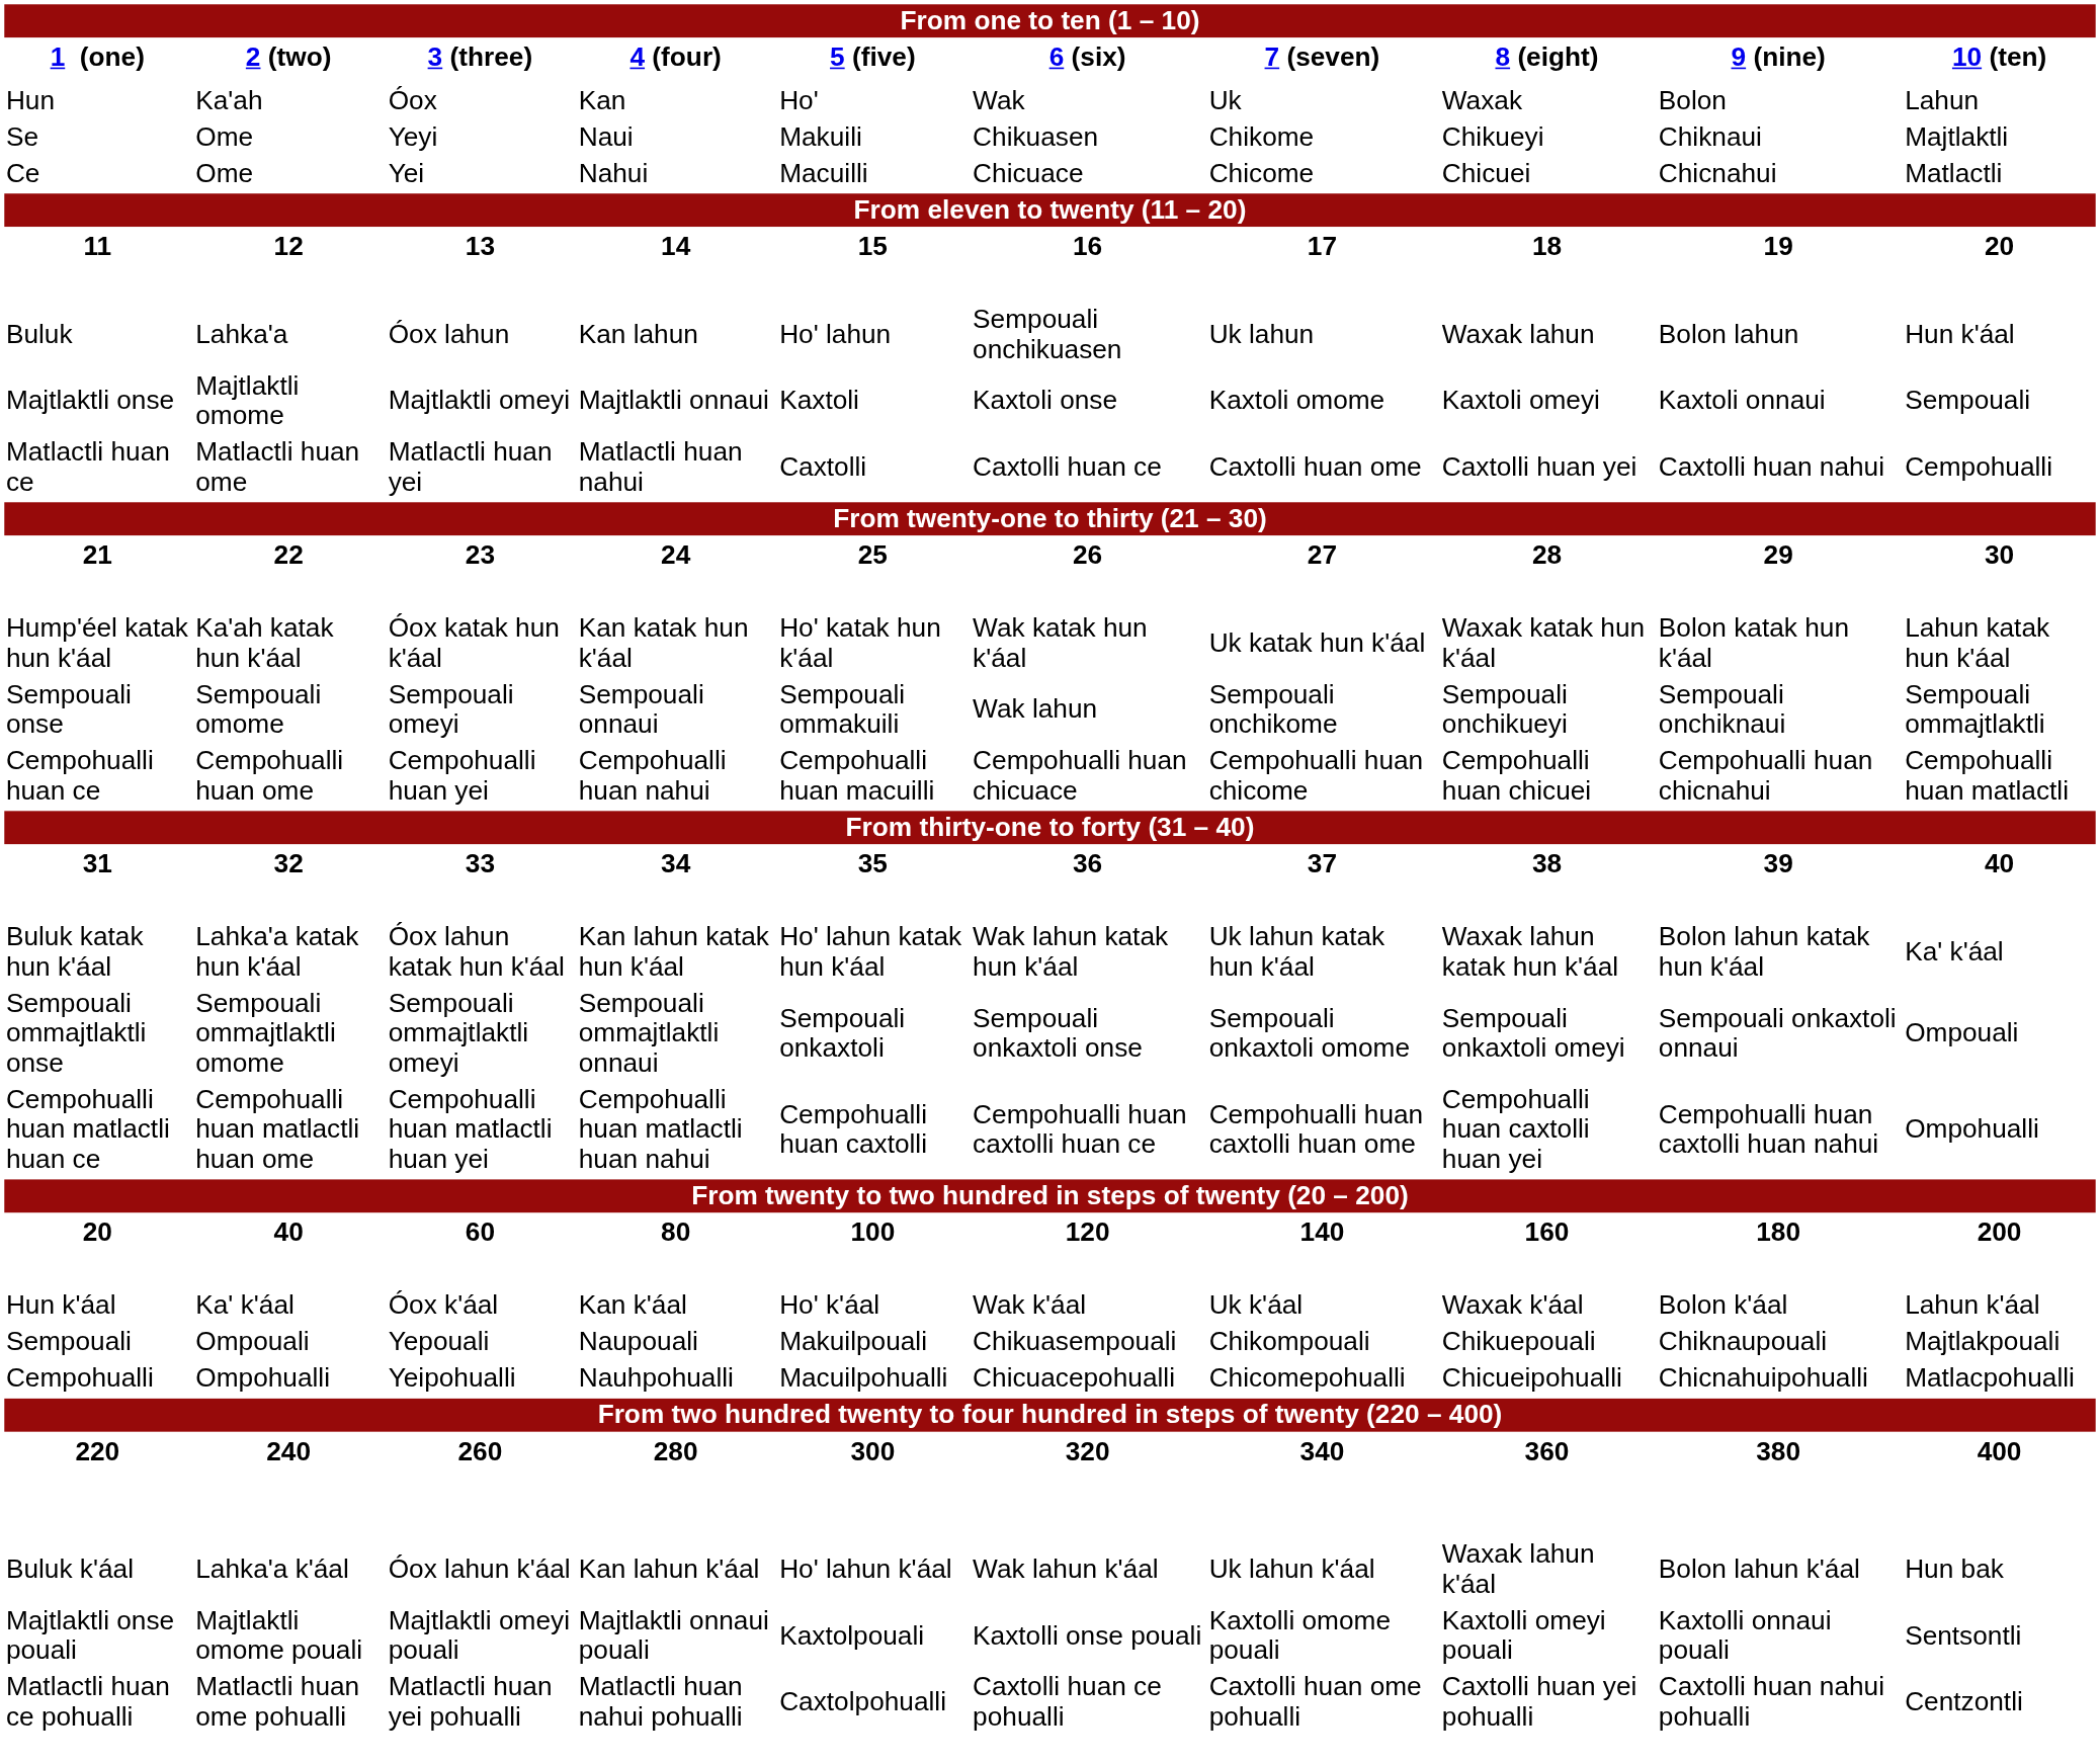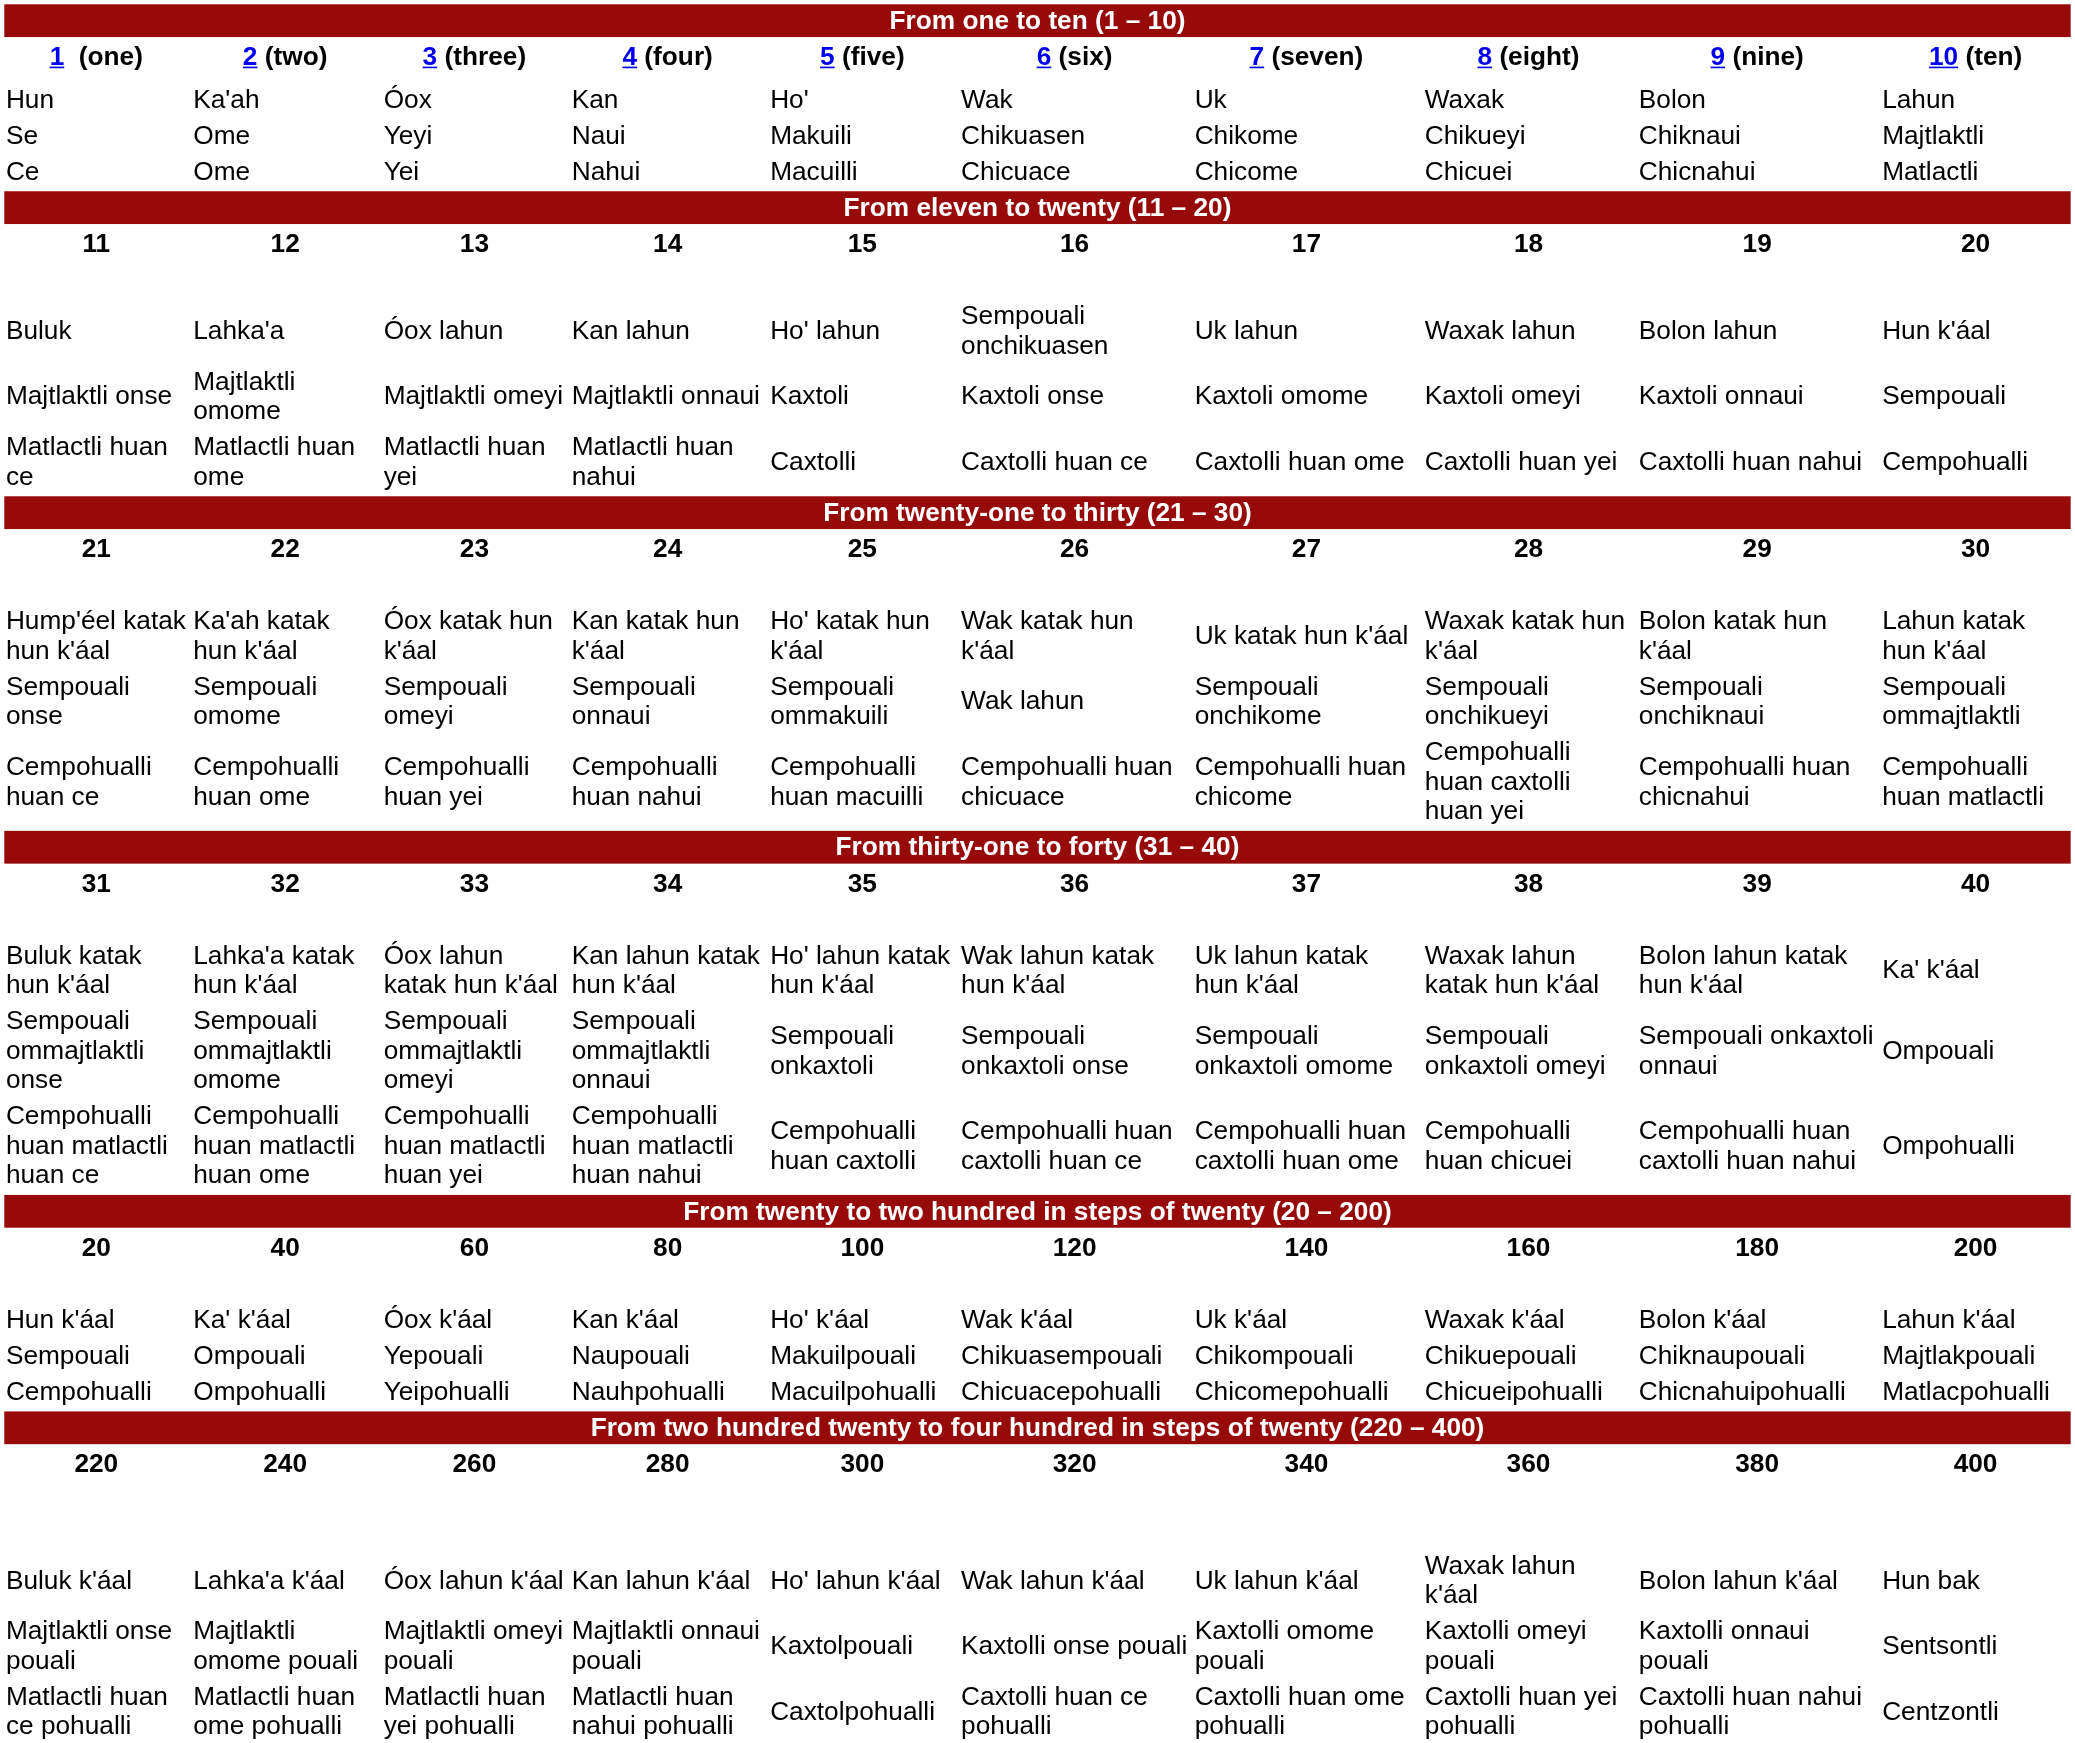 <table>
 <tr>
 <th colspan="10" style="color:white; background-color:#970a0a;">From one to ten (1 – 10)</th>
 </tr>
 <tr>
 <th><a href='#'>1</a>  (one)</th>
 <th><a href='#'>2</a> (two)</th>
 <th><a href='#'>3</a> (three)</th>
 <th><a href='#'>4</a> (four)</th>
 <th><a href='#'>5</a> (five)</th>
 <th><a href='#'>6</a> (six)</th>
 <th><a href='#'>7</a> (seven)</th>
 <th><a href='#'>8</a> (eight)</th>
 <th><a href='#'>9</a> (nine)</th>
 <th><a href='#'>10</a> (ten)</th>
 </tr>
 <tr>
 <td></td>
 <td></td>
 <td></td>
 <td></td>
 <td></td>
 <td></td>
 <td></td>
 <td></td>
 <td></td>
 <td></td>
 </tr>
 <tr>
 <td>Hun</td>
 <td>Ka'ah</td>
 <td>Óox</td>
 <td>Kan</td>
 <td>Ho'</td>
 <td>Wak</td>
 <td>Uk</td>
 <td>Waxak</td>
 <td>Bolon</td>
 <td>Lahun</td>
 </tr>
 <tr>
 <td>Se</td>
 <td>Ome</td>
 <td>Yeyi</td>
 <td>Naui</td>
 <td>Makuili</td>
 <td>Chikuasen</td>
 <td>Chikome</td>
 <td>Chikueyi</td>
 <td>Chiknaui</td>
 <td>Majtlaktli</td>
 </tr>
 <tr>
 <td>Ce</td>
 <td>Ome</td>
 <td>Yei</td>
 <td>Nahui</td>
 <td>Macuilli</td>
 <td>Chicuace</td>
 <td>Chicome</td>
 <td>Chicuei</td>
 <td>Chicnahui</td>
 <td>Matlactli</td>
 </tr>
 <tr>
 <th colspan="10" style="color:white; background-color:#970a0a;">From eleven to twenty (11 – 20)</th>
 </tr>
 <tr>
 <th>11</th>
 <th>12</th>
 <th>13</th>
 <th>14</th>
 <th>15</th>
 <th>16</th>
 <th>17</th>
 <th>18</th>
 <th>19</th>
 <th>20</th>
 </tr>
 <tr>
 <td></td>
 <td></td>
 <td></td>
 <td></td>
 <td></td>
 <td></td>
 <td></td>
 <td></td>
 <td></td>
 <td><br></td>
 </tr>
 <tr>
 <td>Buluk</td>
 <td>Lahka'a</td>
 <td>Óox lahun</td>
 <td>Kan lahun</td>
 <td>Ho' lahun</td>
 <td>Sempouali onchikuasen</td>
 <td>Uk lahun</td>
 <td>Waxak lahun</td>
 <td>Bolon lahun</td>
 <td>Hun k'áal</td>
 </tr>
 <tr>
 <td>Majtlaktli onse</td>
 <td>Majtlaktli omome</td>
 <td>Majtlaktli omeyi</td>
 <td>Majtlaktli onnaui</td>
 <td>Kaxtoli</td>
 <td>Kaxtoli onse</td>
 <td>Kaxtoli omome</td>
 <td>Kaxtoli omeyi</td>
 <td>Kaxtoli onnaui</td>
 <td>Sempouali</td>
 </tr>
 <tr>
 <td>Matlactli huan ce</td>
 <td>Matlactli huan ome</td>
 <td>Matlactli huan yei</td>
 <td>Matlactli huan nahui</td>
 <td>Caxtolli</td>
 <td>Caxtolli huan ce</td>
 <td>Caxtolli huan ome</td>
 <td>Caxtolli huan yei</td>
 <td>Caxtolli huan nahui</td>
 <td>Cempohualli</td>
 </tr>
 <tr>
 <th colspan="10" style="color:white; background-color:#970a0a;">From twenty-one to thirty (21 – 30)</th>
 </tr>
 <tr>
 <th>21</th>
 <th>22</th>
 <th>23</th>
 <th>24</th>
 <th>25</th>
 <th>26</th>
 <th>27</th>
 <th>28</th>
 <th>29</th>
 <th>30</th>
 </tr>
 <tr>
 <td><br></td>
 <td><br></td>
 <td><br></td>
 <td><br></td>
 <td><br></td>
 <td><br></td>
 <td><br></td>
 <td><br></td>
 <td><br></td>
 <td><br></td>
 </tr>
 <tr>
 <td>Hump'éel katak hun k'áal</td>
 <td>Ka'ah katak hun k'áal</td>
 <td>Óox katak hun k'áal</td>
 <td>Kan katak hun k'áal</td>
 <td>Ho' katak hun k'áal</td>
 <td>Wak katak hun k'áal</td>
 <td>Uk katak hun k'áal</td>
 <td>Waxak katak hun k'áal</td>
 <td>Bolon katak hun k'áal</td>
 <td>Lahun katak hun k'áal</td>
 </tr>
 <tr>
 <td>Sempouali onse</td>
 <td>Sempouali omome</td>
 <td>Sempouali omeyi</td>
 <td>Sempouali onnaui</td>
 <td>Sempouali ommakuili</td>
 <td>Wak lahun</td>
 <td>Sempouali onchikome</td>
 <td>Sempouali onchikueyi</td>
 <td>Sempouali onchiknaui</td>
 <td>Sempouali ommajtlaktli</td>
 </tr>
 <tr>
 <td>Cempohualli huan ce</td>
 <td>Cempohualli huan ome</td>
 <td>Cempohualli huan yei</td>
 <td>Cempohualli huan nahui</td>
 <td>Cempohualli huan macuilli</td>
 <td>Cempohualli huan chicuace</td>
 <td>Cempohualli huan chicome</td>
-<td>Cempohualli huan chicuei</td>
+<td>Cempohualli huan caxtolli huan yei</td>
 <td>Cempohualli huan chicnahui</td>
 <td>Cempohualli huan matlactli</td>
 </tr>
 <tr>
 <th colspan="10" style="color:white; background-color:#970a0a;">From thirty-one to forty (31 – 40)</th>
 </tr>
 <tr>
 <th>31</th>
 <th>32</th>
 <th>33</th>
 <th>34</th>
 <th>35</th>
 <th>36</th>
 <th>37</th>
 <th>38</th>
 <th>39</th>
 <th>40</th>
 </tr>
 <tr>
 <td><br></td>
 <td><br></td>
 <td><br></td>
 <td><br></td>
 <td><br></td>
 <td><br></td>
 <td><br></td>
 <td><br></td>
 <td><br></td>
 <td><br></td>
 </tr>
 <tr>
 <td>Buluk katak hun k'áal</td>
 <td>Lahka'a katak hun k'áal</td>
 <td>Óox lahun katak hun k'áal</td>
 <td>Kan lahun katak hun k'áal</td>
 <td>Ho' lahun katak hun k'áal</td>
 <td>Wak lahun katak hun k'áal</td>
 <td>Uk lahun katak hun k'áal</td>
 <td>Waxak lahun katak hun k'áal</td>
 <td>Bolon lahun katak hun k'áal</td>
 <td>Ka' k'áal</td>
 </tr>
 <tr>
 <td>Sempouali ommajtlaktli onse</td>
 <td>Sempouali ommajtlaktli omome</td>
 <td>Sempouali ommajtlaktli omeyi</td>
 <td>Sempouali ommajtlaktli onnaui</td>
 <td>Sempouali onkaxtoli</td>
 <td>Sempouali onkaxtoli onse</td>
 <td>Sempouali onkaxtoli omome</td>
 <td>Sempouali onkaxtoli omeyi</td>
 <td>Sempouali onkaxtoli onnaui</td>
 <td>Ompouali</td>
 </tr>
 <tr>
 <td>Cempohualli huan matlactli huan ce</td>
 <td>Cempohualli huan matlactli huan ome</td>
 <td>Cempohualli huan matlactli huan yei</td>
 <td>Cempohualli huan matlactli huan nahui</td>
 <td>Cempohualli huan caxtolli</td>
 <td>Cempohualli huan caxtolli huan ce</td>
 <td>Cempohualli huan caxtolli huan ome</td>
-<td>Cempohualli huan caxtolli huan yei</td>
+<td>Cempohualli huan chicuei</td>
 <td>Cempohualli huan caxtolli huan nahui</td>
 <td>Ompohualli</td>
 </tr>
 <tr>
 <th colspan="10" style="color:white; background-color:#970a0a;">From twenty to two hundred in steps of twenty (20 – 200)</th>
 </tr>
 <tr>
 <th>20</th>
 <th>40</th>
 <th>60</th>
 <th>80</th>
 <th>100</th>
 <th>120</th>
 <th>140</th>
 <th>160</th>
 <th>180</th>
 <th>200</th>
 </tr>
 <tr>
 <td><br></td>
 <td><br></td>
 <td><br></td>
 <td><br></td>
 <td><br></td>
 <td><br></td>
 <td><br></td>
 <td><br></td>
 <td><br></td>
 <td><br></td>
 </tr>
 <tr>
 <td>Hun k'áal</td>
 <td>Ka' k'áal</td>
 <td>Óox k'áal</td>
 <td>Kan k'áal</td>
 <td>Ho' k'áal</td>
 <td>Wak k'áal</td>
 <td>Uk k'áal</td>
 <td>Waxak k'áal</td>
 <td>Bolon k'áal</td>
 <td>Lahun k'áal</td>
 </tr>
 <tr>
 <td>Sempouali</td>
 <td>Ompouali</td>
 <td>Yepouali</td>
 <td>Naupouali</td>
 <td>Makuilpouali</td>
 <td>Chikuasempouali</td>
 <td>Chikompouali</td>
 <td>Chikuepouali</td>
 <td>Chiknaupouali</td>
 <td>Majtlakpouali</td>
 </tr>
 <tr>
 <td>Cempohualli</td>
 <td>Ompohualli</td>
 <td>Yeipohualli</td>
 <td>Nauhpohualli</td>
 <td>Macuilpohualli</td>
 <td>Chicuacepohualli</td>
 <td>Chicomepohualli</td>
 <td>Chicueipohualli</td>
 <td>Chicnahuipohualli</td>
 <td>Matlacpohualli</td>
 </tr>
 <tr>
 <th colspan="10" style="color:white; background-color:#970a0a;">From two hundred twenty to four hundred in steps of twenty (220 – 400)</th>
 </tr>
 <tr>
 <th>220</th>
 <th>240</th>
 <th>260</th>
 <th>280</th>
 <th>300</th>
 <th>320</th>
 <th>340</th>
 <th>360</th>
 <th>380</th>
 <th>400</th>
 </tr>
 <tr>
 <td><br></td>
 <td><br></td>
 <td><br></td>
 <td><br></td>
 <td><br></td>
 <td><br></td>
 <td><br></td>
 <td><br></td>
 <td><br></td>
 <td><br><br></td>
 </tr>
 <tr>
 <td>Buluk k'áal</td>
 <td>Lahka'a k'áal</td>
 <td>Óox lahun k'áal</td>
 <td>Kan lahun k'áal</td>
 <td>Ho' lahun k'áal</td>
 <td>Wak lahun k'áal</td>
 <td>Uk lahun k'áal</td>
 <td>Waxak lahun k'áal</td>
 <td>Bolon lahun k'áal</td>
 <td>Hun bak</td>
 </tr>
 <tr>
 <td>Majtlaktli onse pouali</td>
 <td>Majtlaktli omome pouali</td>
 <td>Majtlaktli omeyi pouali</td>
 <td>Majtlaktli onnaui pouali</td>
 <td>Kaxtolpouali</td>
 <td>Kaxtolli onse pouali</td>
 <td>Kaxtolli omome pouali</td>
 <td>Kaxtolli omeyi pouali</td>
 <td>Kaxtolli onnaui pouali</td>
 <td>Sentsontli</td>
 </tr>
 <tr>
 <td>Matlactli huan ce pohualli</td>
 <td>Matlactli huan ome pohualli</td>
 <td>Matlactli huan yei pohualli</td>
 <td>Matlactli huan nahui pohualli</td>
 <td>Caxtolpohualli</td>
 <td>Caxtolli huan ce pohualli</td>
 <td>Caxtolli huan ome pohualli</td>
 <td>Caxtolli huan yei pohualli</td>
 <td>Caxtolli huan nahui pohualli</td>
 <td>Centzontli</td>
 </tr>
 </table>
